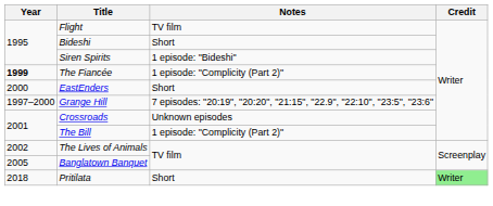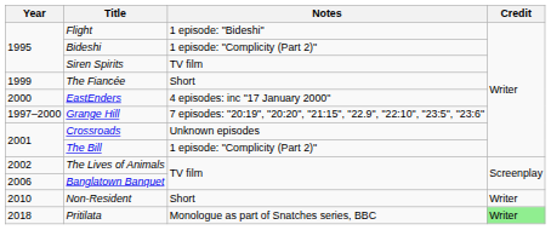 <table class="wikitable" style="font-size: 90%;">
 <tr>
 <th>Year</th>
 <th>Title</th>
 <th>Notes</th>
 <th>Credit</th>
 </tr>
 <tr>
 <td rowspan="3">1995</td>
 <td><em>Flight</em></td>
-<td>TV film</td>
+<td>1 episode: "Bideshi"</td>
 <td rowspan="8">Writer</td>
 </tr>
 <tr>
 <td><em>Bideshi</em></td>
-<td>Short</td>
+<td>1 episode: "Complicity (Part 2)"</td>
 </tr>
 <tr>
 <td><em>Siren Spirits</em></td>
-<td>1 episode: "Bideshi"</td>
+<td>TV film</td>
 </tr>
 <tr>
-<td rowspan="1"><strong>1999</strong></td>
+<td rowspan="1">1999</td>
 <td><em>The Fiancée</em></td>
-<td>1 episode: "Complicity (Part 2)"</td>
+<td>Short</td>
 </tr>
 <tr>
 <td rowspan="1">2000</td>
 <td><em><a href='#'>EastEnders</a></em></td>
-<td>Short</td>
+<td>4 episodes: inc "17 January 2000"</td>
 </tr>
 <tr>
 <td>1997–2000</td>
 <td><em><a href='#'>Grange Hill</a></em></td>
 <td>7 episodes: "20:19", "20:20", "21:15", "22.9", "22:10", "23:5", "23:6"</td>
 </tr>
 <tr>
 <td rowspan="2">2001</td>
 <td><em><a href='#'>Crossroads</a></em></td>
 <td>Unknown episodes</td>
 </tr>
 <tr>
 <td><em><a href='#'>The Bill</a></em></td>
 <td>1 episode: "Complicity (Part 2)"</td>
 </tr>
 <tr>
 <td rowspan="1">2002</td>
 <td><em>The Lives of Animals</em></td>
 <td rowspan="2">TV film</td>
 <td rowspan="2">Screenplay</td>
 </tr>
 <tr>
-<td rowspan="1">2005</td>
+<td rowspan="1">2006</td>
 <td><em><a href='#'>Banglatown Banquet</a></em></td>
+</tr>
+<tr>
+<td rowspan="1">2010</td>
+<td><em>Non-Resident</em></td>
+<td>Short</td>
+<td>Writer</td>
 </tr>
 <tr>
 <td rowspan="1">2018</td>
 <td><em>Pritilata</em></td>
-<td>Short</td>
+<td>Monologue as part of Snatches series, BBC</td>
 <td style="background: lightgreen;">Writer</td>
 </tr>
 </table>
